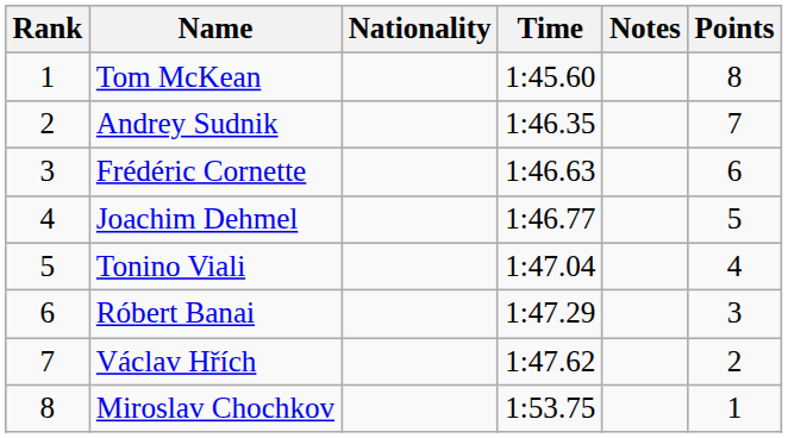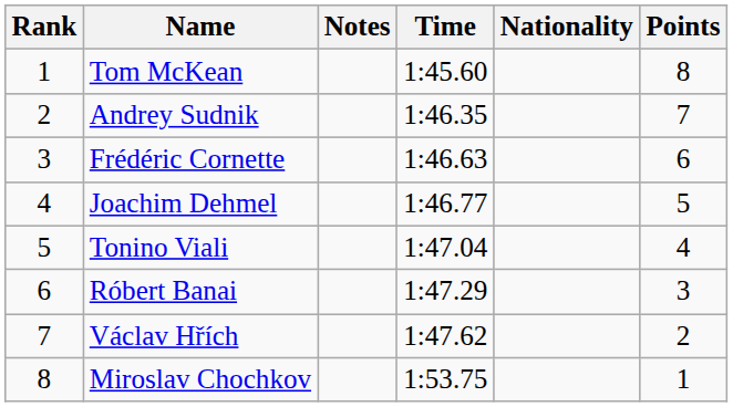 <table class="wikitable sortable" style="text-align:center">
 <tr>
 <th>Rank</th>
 <th>Name</th>
+<th>Notes</th>
+<th>Time</th>
 <th>Nationality</th>
-<th>Time</th>
-<th>Notes</th>
 <th>Points</th>
 </tr>
 <tr>
 <td>1</td>
 <td align=left><a href='#'>Tom McKean</a></td>
+<td></td>
+<td>1:45.60</td>
 <td align=left></td>
-<td>1:45.60</td>
-<td></td>
 <td>8</td>
 </tr>
 <tr>
 <td>2</td>
 <td align=left><a href='#'>Andrey Sudnik</a></td>
+<td></td>
+<td>1:46.35</td>
 <td align=left></td>
-<td>1:46.35</td>
-<td></td>
 <td>7</td>
 </tr>
 <tr>
 <td>3</td>
 <td align=left><a href='#'>Frédéric Cornette</a></td>
+<td></td>
+<td>1:46.63</td>
 <td align=left></td>
-<td>1:46.63</td>
-<td></td>
 <td>6</td>
 </tr>
 <tr>
 <td>4</td>
 <td align=left><a href='#'>Joachim Dehmel</a></td>
+<td></td>
+<td>1:46.77</td>
 <td align=left></td>
-<td>1:46.77</td>
-<td></td>
 <td>5</td>
 </tr>
 <tr>
 <td>5</td>
 <td align=left><a href='#'>Tonino Viali</a></td>
+<td></td>
+<td>1:47.04</td>
 <td align=left></td>
-<td>1:47.04</td>
-<td></td>
 <td>4</td>
 </tr>
 <tr>
 <td>6</td>
 <td align=left><a href='#'>Róbert Banai</a></td>
+<td></td>
+<td>1:47.29</td>
 <td align=left></td>
-<td>1:47.29</td>
-<td></td>
 <td>3</td>
 </tr>
 <tr>
 <td>7</td>
 <td align=left><a href='#'>Václav Hřích</a></td>
+<td></td>
+<td>1:47.62</td>
 <td align=left></td>
-<td>1:47.62</td>
-<td></td>
 <td>2</td>
 </tr>
 <tr>
 <td>8</td>
 <td align=left><a href='#'>Miroslav Chochkov</a></td>
+<td></td>
+<td>1:53.75</td>
 <td align=left></td>
-<td>1:53.75</td>
-<td></td>
 <td>1</td>
 </tr>
 </table>
